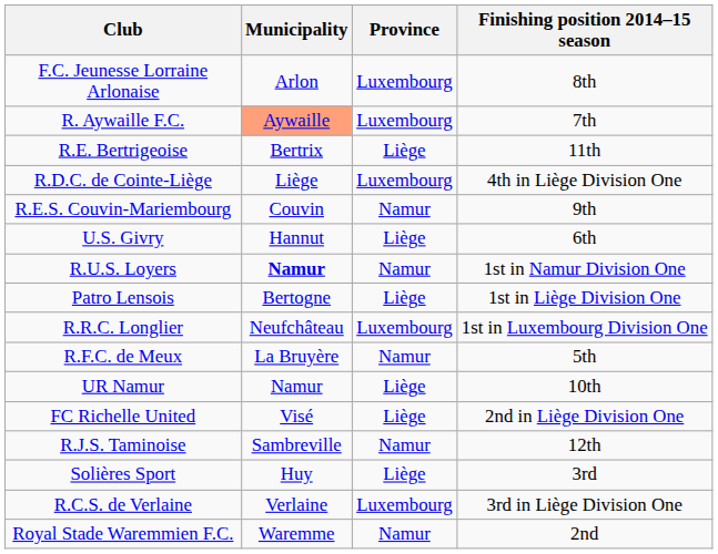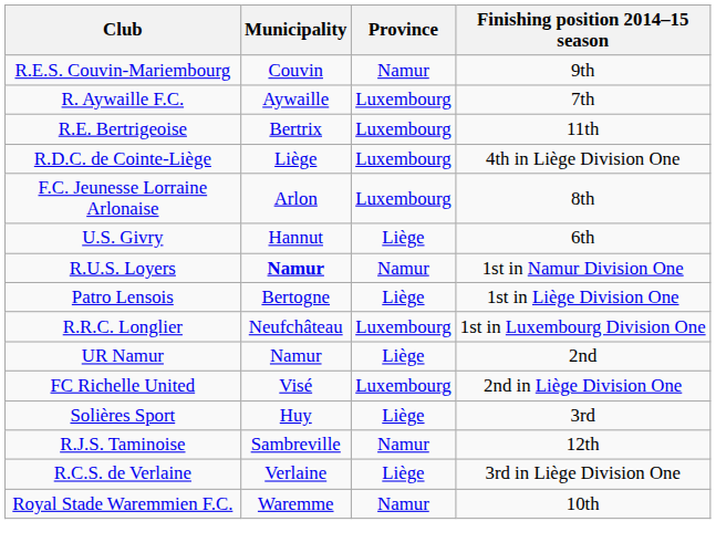 <table class="wikitable sortable" style="text-align:center;">
 <tr>
 <th>Club</th>
 <th>Municipality</th>
 <th>Province</th>
 <th>Finishing position 2014–15 season</th>
 </tr>
 <tr>
-<td><a href='#'>F.C. Jeunesse Lorraine Arlonaise</a></td>
-<td><a href='#'>Arlon</a></td>
-<td><a href='#'>Luxembourg</a></td>
-<td>8th</td>
+<td><a href='#'>R.E.S. Couvin-Mariembourg</a></td>
+<td><a href='#'>Couvin</a></td>
+<td><a href='#'>Namur</a></td>
+<td>9th</td>
 </tr>
 <tr>
 <td><a href='#'>R. Aywaille F.C.</a></td>
-<td style="background: lightsalmon;"><a href='#'>Aywaille</a></td>
+<td><a href='#'>Aywaille</a></td>
 <td><a href='#'>Luxembourg</a></td>
 <td>7th</td>
 </tr>
 <tr>
 <td><a href='#'>R.E. Bertrigeoise</a></td>
 <td><a href='#'>Bertrix</a></td>
-<td><a href='#'>Liège</a></td>
+<td><a href='#'>Luxembourg</a></td>
 <td>11th</td>
 </tr>
 <tr>
 <td><a href='#'>R.D.C. de Cointe-Liège</a></td>
 <td><a href='#'>Liège</a></td>
 <td><a href='#'>Luxembourg</a></td>
 <td>4th in Liège Division One</td>
 </tr>
 <tr>
-<td><a href='#'>R.E.S. Couvin-Mariembourg</a></td>
-<td><a href='#'>Couvin</a></td>
-<td><a href='#'>Namur</a></td>
-<td>9th</td>
+<td><a href='#'>F.C. Jeunesse Lorraine Arlonaise</a></td>
+<td><a href='#'>Arlon</a></td>
+<td><a href='#'>Luxembourg</a></td>
+<td>8th</td>
 </tr>
 <tr>
 <td><a href='#'>U.S. Givry</a></td>
 <td><a href='#'>Hannut</a></td>
 <td><a href='#'>Liège</a></td>
 <td>6th</td>
 </tr>
 <tr>
 <td><a href='#'>R.U.S. Loyers</a></td>
 <td><strong><a href='#'>Namur</a></strong></td>
 <td><a href='#'>Namur</a></td>
 <td>1st in <a href='#'>Namur Division One</a></td>
 </tr>
 <tr>
 <td><a href='#'>Patro Lensois</a></td>
 <td><a href='#'>Bertogne</a></td>
 <td><a href='#'>Liège</a></td>
 <td>1st in <a href='#'>Liège Division One</a></td>
 </tr>
 <tr>
 <td><a href='#'>R.R.C. Longlier</a></td>
 <td><a href='#'>Neufchâteau</a></td>
 <td><a href='#'>Luxembourg</a></td>
 <td>1st in <a href='#'>Luxembourg Division One</a></td>
 </tr>
 <tr>
-<td><a href='#'>R.F.C. de Meux</a></td>
-<td><a href='#'>La Bruyère</a></td>
-<td><a href='#'>Namur</a></td>
-<td>5th</td>
-</tr>
-<tr>
 <td><a href='#'>UR Namur</a></td>
 <td><a href='#'>Namur</a></td>
 <td><a href='#'>Liège</a></td>
-<td>10th</td>
+<td>2nd</td>
 </tr>
 <tr>
 <td><a href='#'>FC Richelle United</a></td>
 <td><a href='#'>Visé</a></td>
+<td><a href='#'>Luxembourg</a></td>
+<td>2nd in <a href='#'>Liège Division One</a></td>
+</tr>
+<tr>
+<td><a href='#'>Solières Sport</a></td>
+<td><a href='#'>Huy</a></td>
 <td><a href='#'>Liège</a></td>
-<td>2nd in <a href='#'>Liège Division One</a></td>
+<td>3rd</td>
 </tr>
 <tr>
 <td><a href='#'>R.J.S. Taminoise</a></td>
 <td><a href='#'>Sambreville</a></td>
 <td><a href='#'>Namur</a></td>
 <td>12th</td>
 </tr>
 <tr>
-<td><a href='#'>Solières Sport</a></td>
-<td><a href='#'>Huy</a></td>
-<td><a href='#'>Liège</a></td>
-<td>3rd</td>
-</tr>
-<tr>
 <td><a href='#'>R.C.S. de Verlaine</a></td>
 <td><a href='#'>Verlaine</a></td>
-<td><a href='#'>Luxembourg</a></td>
+<td><a href='#'>Liège</a></td>
 <td>3rd in Liège Division One</td>
 </tr>
 <tr>
 <td><a href='#'>Royal Stade Waremmien F.C.</a></td>
 <td><a href='#'>Waremme</a></td>
 <td><a href='#'>Namur</a></td>
-<td>2nd</td>
+<td>10th</td>
 </tr>
 </table>
